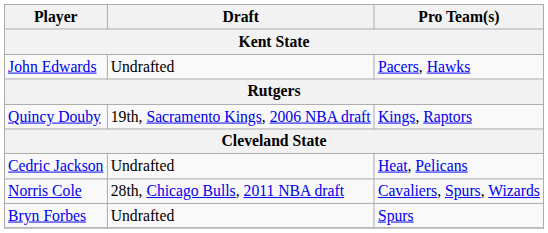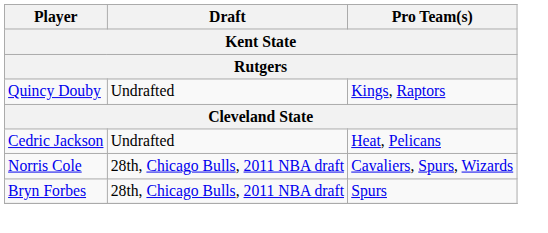 <table class="wikitable">
 <tr>
 <th>Player</th>
 <th>Draft</th>
 <th>Pro Team(s)</th>
 </tr>
 <tr>
 <th colspan=3>Kent State</th>
 </tr>
 <tr>
-<td><a href='#'>John Edwards</a></td>
-<td>Undrafted</td>
-<td><a href='#'>Pacers</a>, <a href='#'>Hawks</a></td>
-</tr>
-<tr>
 <th colspan=3>Rutgers</th>
 </tr>
 <tr>
 <td><a href='#'>Quincy Douby</a></td>
-<td>19th, <a href='#'>Sacramento Kings</a>, <a href='#'>2006 NBA draft</a></td>
+<td>Undrafted</td>
 <td><a href='#'>Kings</a>, <a href='#'>Raptors</a></td>
 </tr>
 <tr>
 <th colspan=3>Cleveland State</th>
 </tr>
 <tr>
 <td><a href='#'>Cedric Jackson</a></td>
 <td>Undrafted</td>
 <td><a href='#'>Heat</a>, <a href='#'>Pelicans</a></td>
 </tr>
 <tr>
 <td><a href='#'>Norris Cole</a></td>
 <td>28th, <a href='#'>Chicago Bulls</a>, <a href='#'>2011 NBA draft</a></td>
 <td><a href='#'>Cavaliers</a>, <a href='#'>Spurs</a>, <a href='#'>Wizards</a></td>
 </tr>
 <tr>
 <td><a href='#'>Bryn Forbes</a></td>
-<td>Undrafted</td>
+<td>28th, <a href='#'>Chicago Bulls</a>, <a href='#'>2011 NBA draft</a></td>
 <td><a href='#'>Spurs</a></td>
 </tr>
 <tr>
 </tr>
 </table>
